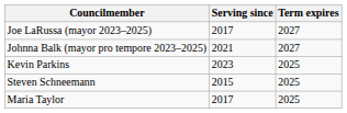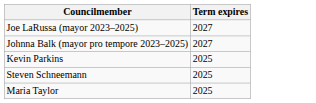 <table class="wikitable">
 <tr>
 <th>Councilmember</th>
-<th>Serving since</th>
 <th>Term expires</th>
 </tr>
 <tr>
 <td>Joe LaRussa (mayor 2023–2025)</td>
-<td>2017</td>
 <td>2027</td>
 </tr>
 <tr>
 <td>Johnna Balk (mayor pro tempore 2023–2025)</td>
-<td>2021</td>
 <td>2027</td>
 </tr>
 <tr>
 <td>Kevin Parkins</td>
-<td>2023</td>
 <td>2025</td>
 </tr>
 <tr>
 <td>Steven Schneemann</td>
-<td>2015</td>
 <td>2025</td>
 </tr>
 <tr>
 <td>Maria Taylor</td>
-<td>2017</td>
 <td>2025</td>
 </tr>
 </table>
